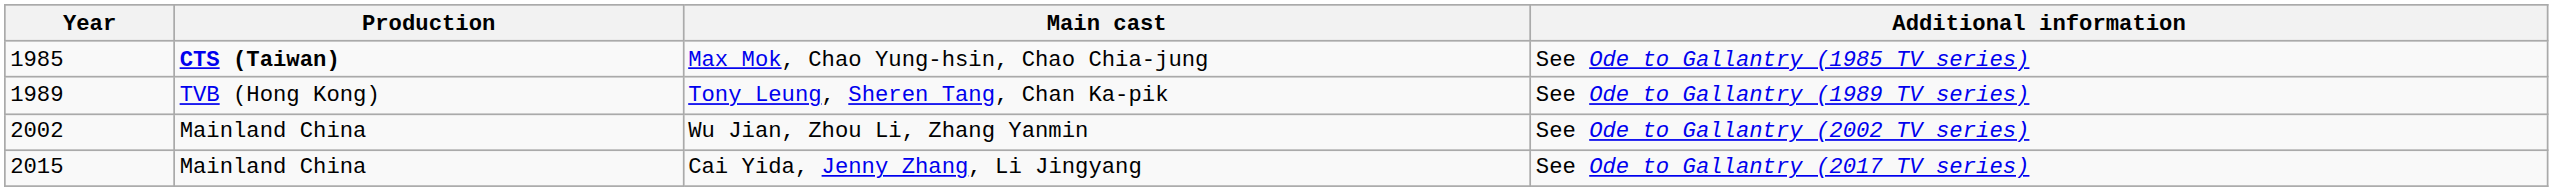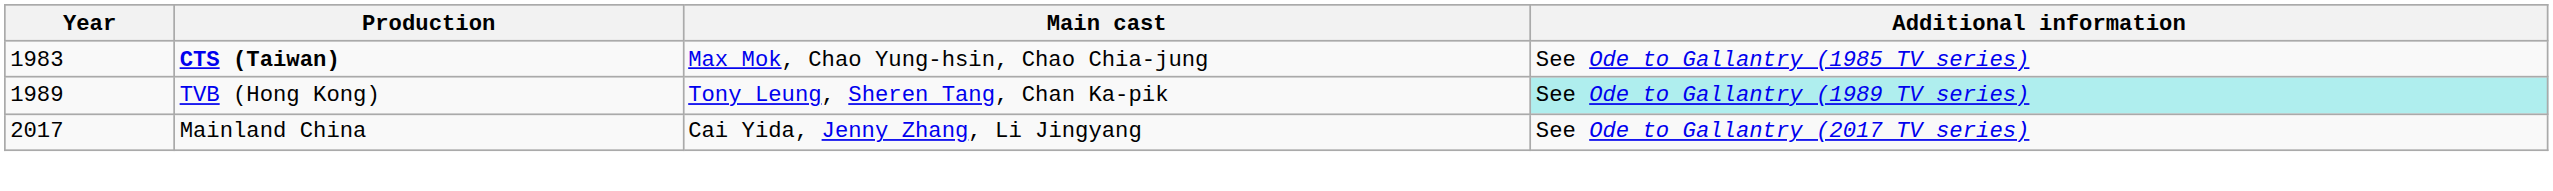 <table class="wikitable" width=75%>
 <tr>
 <th width=5%>Year</th>
 <th width=15%>Production</th>
 <th width=25%>Main cast</th>
 <th width=30%>Additional information</th>
 </tr>
 <tr>
-<td>1985</td>
+<td>1983</td>
 <td><strong><a href='#'>CTS</a> (Taiwan)</strong></td>
 <td><a href='#'>Max Mok</a>, Chao Yung-hsin, Chao Chia-jung</td>
 <td>See <em><a href='#'>Ode to Gallantry (1985 TV series)</a></em></td>
 </tr>
 <tr>
 <td>1989</td>
 <td><a href='#'>TVB</a> (Hong Kong)</td>
 <td><a href='#'>Tony Leung</a>, <a href='#'>Sheren Tang</a>, Chan Ka-pik</td>
-<td>See <em><a href='#'>Ode to Gallantry (1989 TV series)</a></em></td>
+<td style="background: paleturquoise;">See <em><a href='#'>Ode to Gallantry (1989 TV series)</a></em></td>
 </tr>
 <tr>
-<td>2002</td>
-<td>Mainland China</td>
-<td>Wu Jian, Zhou Li, Zhang Yanmin</td>
-<td>See <em><a href='#'>Ode to Gallantry (2002 TV series)</a></em></td>
-</tr>
-<tr>
-<td>2015</td>
+<td>2017</td>
 <td>Mainland China</td>
 <td>Cai Yida, <a href='#'>Jenny Zhang</a>, Li Jingyang</td>
 <td>See <em><a href='#'>Ode to Gallantry (2017 TV series)</a></em></td>
 </tr>
 </table>
